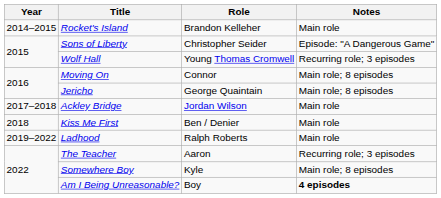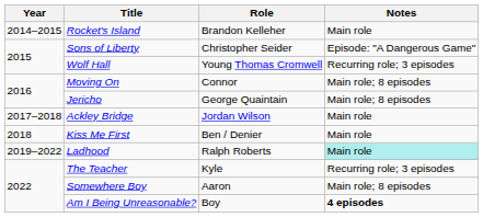 <table class="wikitable">
 <tr>
 <th>Year</th>
 <th>Title</th>
 <th>Role</th>
 <th>Notes</th>
 </tr>
 <tr>
 <td>2014–2015</td>
 <td><em><a href='#'>Rocket's Island</a></em></td>
 <td>Brandon Kelleher</td>
 <td>Main role</td>
 </tr>
 <tr>
 <td rowspan="2">2015</td>
 <td><em><a href='#'>Sons of Liberty</a></em></td>
 <td>Christopher Seider</td>
 <td>Episode: "A Dangerous Game"</td>
 </tr>
 <tr>
 <td><em><a href='#'>Wolf Hall</a></em></td>
 <td>Young <a href='#'>Thomas Cromwell</a></td>
 <td>Recurring role; 3 episodes</td>
 </tr>
 <tr>
 <td rowspan="2">2016</td>
 <td><em><a href='#'>Moving On</a></em></td>
 <td>Connor</td>
 <td>Main role; 8 episodes</td>
 </tr>
 <tr>
 <td><em><a href='#'>Jericho</a></em></td>
 <td>George Quaintain</td>
 <td>Main role; 8 episodes</td>
 </tr>
 <tr>
 <td>2017–2018</td>
 <td><em><a href='#'>Ackley Bridge</a></em></td>
 <td><a href='#'>Jordan Wilson</a></td>
 <td>Main role</td>
 </tr>
 <tr>
 <td>2018</td>
 <td><em><a href='#'>Kiss Me First</a></em></td>
 <td>Ben / Denier</td>
 <td>Main role</td>
 </tr>
 <tr>
 <td>2019–2022</td>
 <td><em><a href='#'>Ladhood</a></em></td>
 <td>Ralph Roberts</td>
-<td>Main role</td>
+<td style="background: paleturquoise;">Main role</td>
 </tr>
 <tr>
 <td rowspan="3">2022</td>
 <td><em><a href='#'>The Teacher</a></em></td>
-<td>Aaron</td>
+<td>Kyle</td>
 <td>Recurring role; 3 episodes</td>
 </tr>
 <tr>
 <td><em><a href='#'>Somewhere Boy</a></em></td>
-<td>Kyle</td>
+<td>Aaron</td>
 <td>Main role; 8 episodes</td>
 </tr>
 <tr>
 <td><em><a href='#'>Am I Being Unreasonable?</a></em></td>
 <td>Boy</td>
 <td><strong>4 episodes</strong></td>
 </tr>
 </table>
